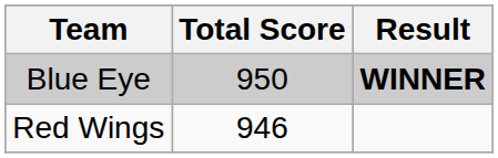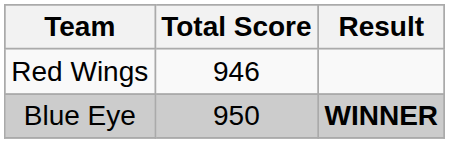 <table class="wikitable plainrowheaders" style="text-align:center;">
 <tr style="background:#f2f2f2;">
 <th scope="col">Team</th>
 <th scope="col">Total Score</th>
 <th scope="col">Result</th>
 </tr>
+<tr>
+<td>Red Wings</td>
+<td>946</td>
+<td></td>
+</tr>
 <tr style="background:#ccc;">
 <td>Blue Eye</td>
 <td>950</td>
 <td><strong>WINNER</strong></td>
 </tr>
-<tr>
-<td>Red Wings</td>
-<td>946</td>
-<td></td>
-</tr>
 </table>
